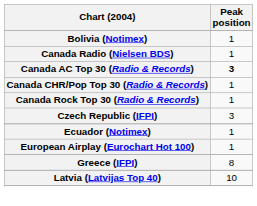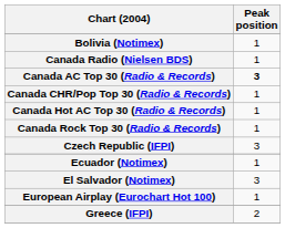 <table class="wikitable sortable plainrowheaders" style="text-align:center">
 <tr>
 <th scope="col">Chart (2004)</th>
 <th scope="col">Peak<br>position</th>
 </tr>
 <tr>
 </tr>
 <tr>
 </tr>
 <tr>
 </tr>
 <tr>
 </tr>
 <tr>
 <th scope="row">Bolivia (<a href='#'>Notimex</a>)</th>
 <td>1</td>
 </tr>
 <tr>
 <th scope="row">Canada Radio (<a href='#'>Nielsen BDS</a>)</th>
 <td>1</td>
 </tr>
 <tr>
 <th scope="row">Canada AC Top 30 (<em><a href='#'>Radio & Records</a></em>)</th>
 <td><strong>3</strong></td>
 </tr>
 <tr>
 <th scope="row">Canada CHR/Pop Top 30 (<em><a href='#'>Radio & Records</a></em>)</th>
 <td>1</td>
 </tr>
 <tr>
+<th scope="row">Canada Hot AC Top 30 (<em><a href='#'>Radio & Records</a></em>)</th>
+<td>1</td>
+</tr>
+<tr>
 <th scope="row">Canada Rock Top 30 (<em><a href='#'>Radio & Records</a></em>)</th>
 <td>1</td>
 </tr>
 <tr>
 <th scope="row">Czech Republic (<a href='#'>IFPI</a>)</th>
 <td>3</td>
 </tr>
 <tr>
 </tr>
 <tr>
 <th scope="row">Ecuador (<a href='#'>Notimex</a>)</th>
 <td>1</td>
 </tr>
 <tr>
+<th scope="row">El Salvador (<a href='#'>Notimex</a>)</th>
+<td>3</td>
+</tr>
+<tr>
 <th scope="row">European Airplay (<a href='#'>Eurochart Hot 100</a>)</th>
 <td>1</td>
 </tr>
 <tr>
 </tr>
 <tr>
 <th scope="row">Greece (<a href='#'>IFPI</a>)</th>
-<td>8</td>
+<td>2</td>
 </tr>
 <tr>
 </tr>
 <tr>
 </tr>
 <tr>
-</tr>
-<tr>
-<th scope="row">Latvia (<a href='#'>Latvijas Top 40</a>)</th>
-<td>10</td>
 </tr>
 <tr>
 </tr>
 <tr>
 </tr>
 <tr>
 </tr>
 <tr>
 </tr>
 <tr>
 </tr>
 <tr>
 </tr>
 <tr>
 </tr>
 <tr>
 </tr>
 <tr>
 </tr>
 <tr>
 </tr>
 <tr>
 </tr>
 <tr>
 </tr>
 <tr>
 </tr>
 <tr>
 </tr>
 <tr>
 </tr>
 </table>
